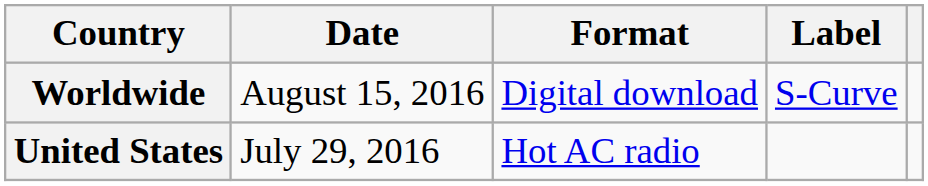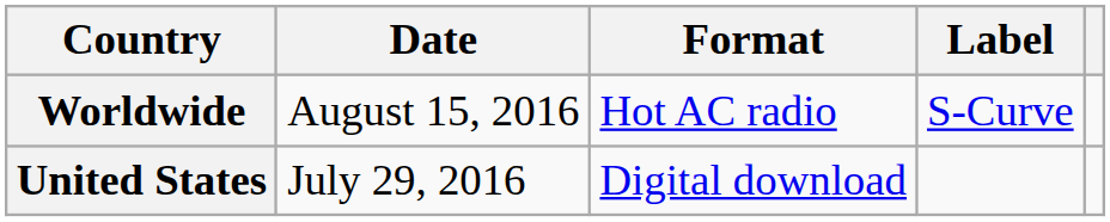 <table class="wikitable sortable plainrowheaders">
 <tr>
 <th scope="col">Country</th>
 <th scope="col">Date</th>
 <th scope="col">Format</th>
 <th scope="col">Label</th>
 <th scope="col" class="unsortable"></th>
 </tr>
 <tr>
 <th scope="row">Worldwide</th>
 <td>August 15, 2016</td>
-<td><a href='#'>Digital download</a></td>
+<td><a href='#'>Hot AC radio</a></td>
 <td><a href='#'>S-Curve</a></td>
 <td></td>
 </tr>
 <tr>
 <th rowspan="2" scope="row">United States</th>
 <td>July 29, 2016</td>
-<td><a href='#'>Hot AC radio</a></td>
+<td><a href='#'>Digital download</a></td>
 <td></td>
 <td></td>
 </tr>
 </table>
